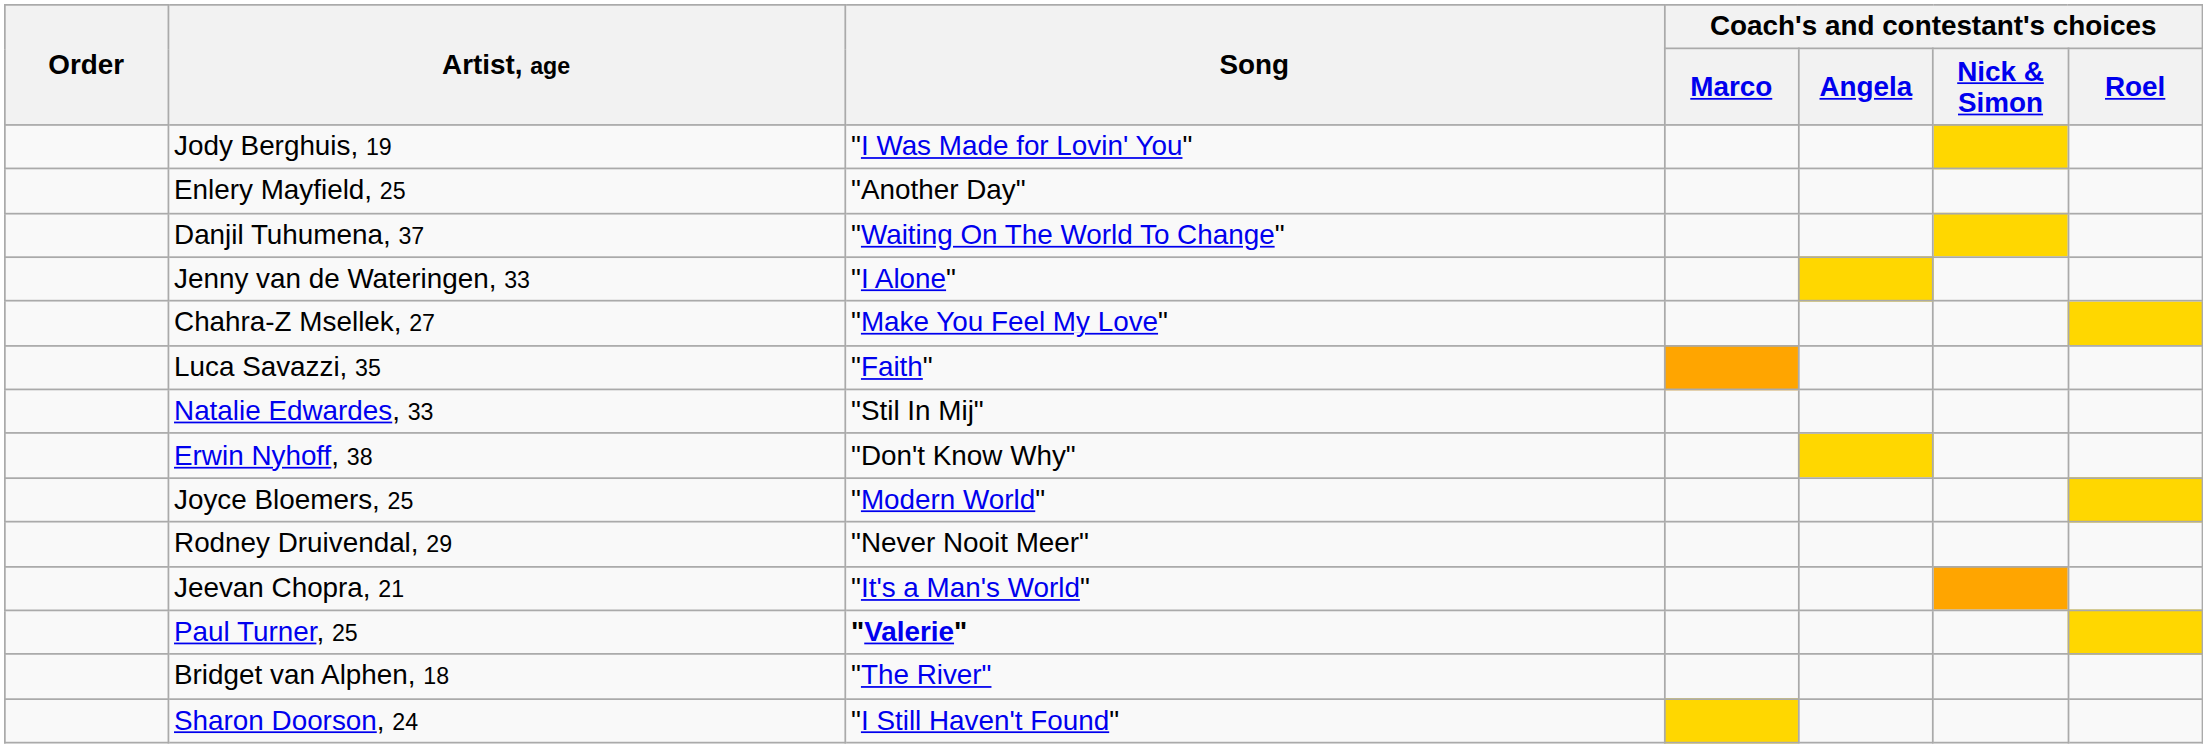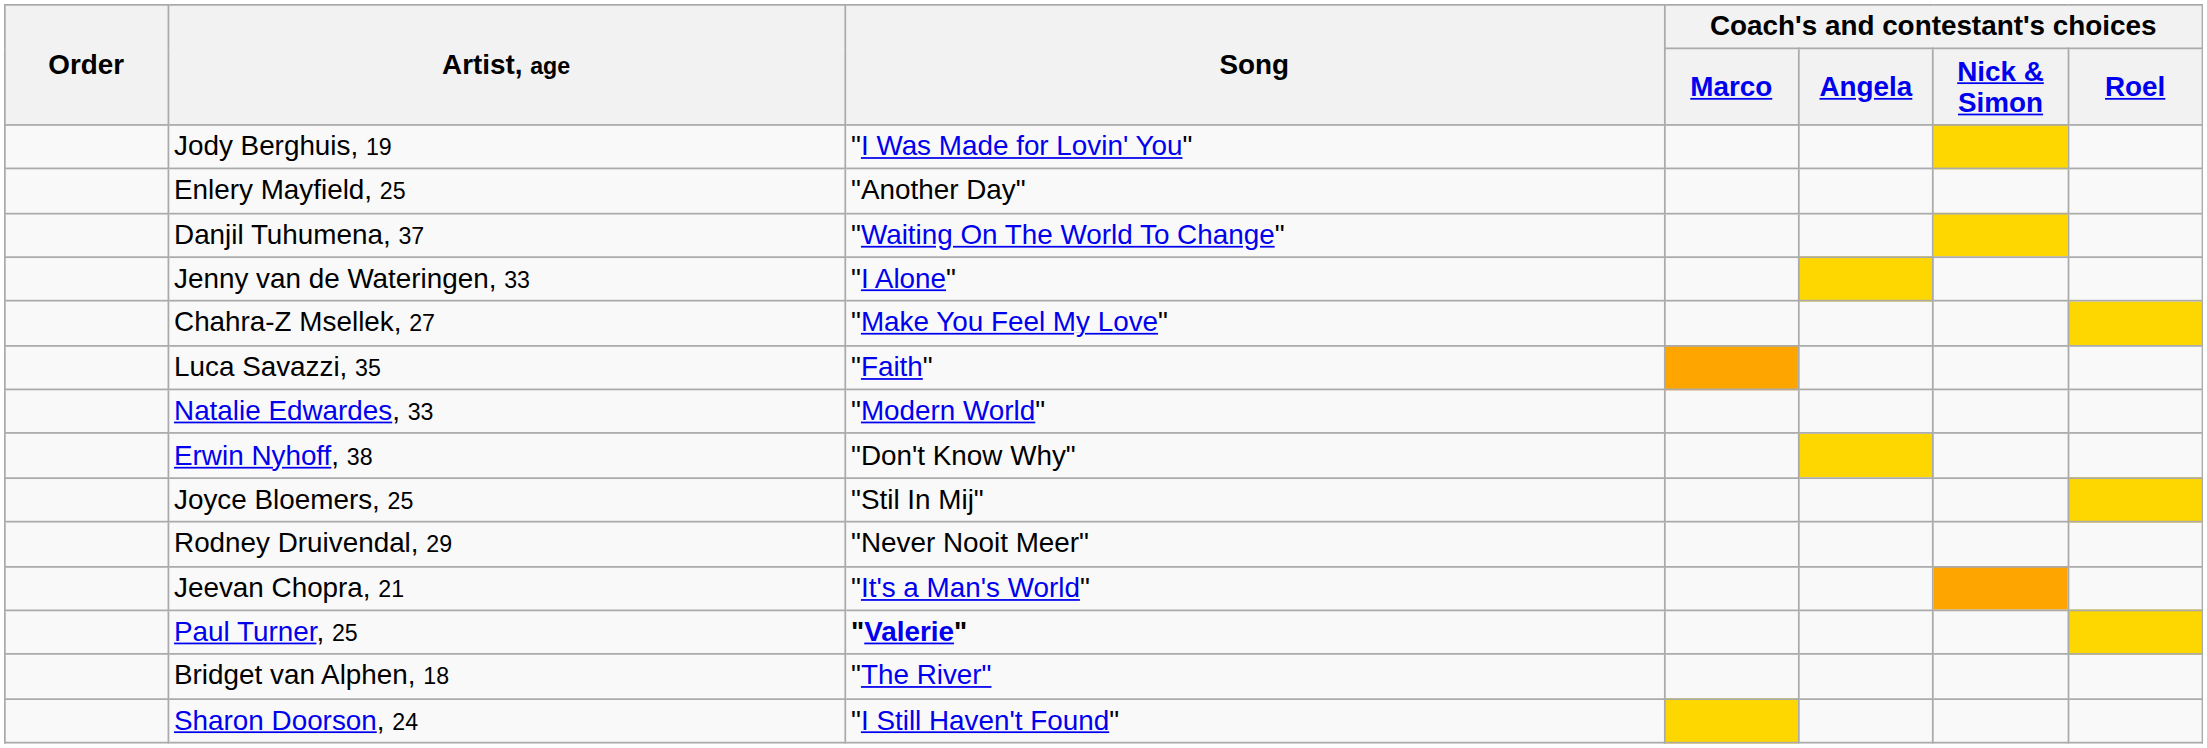 <table class="wikitable" style="width:100%;">
 <tr>
 <th rowspan="2">Order</th>
 <th rowspan="2">Artist, <small>age</small></th>
 <th rowspan="2">Song</th>
 <th colspan="4">Coach's and contestant's choices</th>
 </tr>
 <tr>
 <th width="70"><a href='#'>Marco</a></th>
 <th width="70"><a href='#'>Angela</a></th>
 <th width="70"><a href='#'>Nick & Simon</a></th>
 <th width="70"><a href='#'>Roel</a></th>
 </tr>
 <tr>
 <td></td>
 <td>Jody Berghuis, <small>19</small></td>
 <td>"<a href='#'>I Was Made for Lovin' You</a>"</td>
 <td style="text-align:center;"><strong></strong></td>
 <td style="text-align:center;"><strong></strong></td>
 <td style="background:gold;text-align:center;"><strong></strong></td>
 <td style="text-align:center;"><strong></strong></td>
 </tr>
 <tr>
 <td></td>
 <td>Enlery Mayfield, <small>25</small></td>
 <td>"Another Day"</td>
 <td></td>
 <td></td>
 <td></td>
 <td></td>
 </tr>
 <tr>
 <td></td>
 <td>Danjil Tuhumena, <small>37</small></td>
 <td>"<a href='#'>Waiting On The World To Change</a>"</td>
 <td style="text-align:center;"><strong></strong></td>
 <td></td>
 <td style="background:gold;text-align:center;"><strong></strong></td>
 <td style="text-align:center;"><strong></strong></td>
 </tr>
 <tr>
 <td></td>
 <td>Jenny van de Wateringen, <small>33</small></td>
 <td>"<a href='#'>I Alone</a>"</td>
 <td style="text-align:center;"><strong></strong></td>
 <td style="background:gold;text-align:center;"><strong></strong></td>
 <td style="text-align:center;"><strong></strong></td>
 <td style="text-align:center;"><strong></strong></td>
 </tr>
 <tr>
 <td></td>
 <td>Chahra-Z Msellek, <small>27</small></td>
 <td>"<a href='#'>Make You Feel My Love</a>"</td>
 <td style="text-align:center;"><strong></strong></td>
 <td></td>
 <td></td>
 <td style="background:gold;text-align:center;"><strong></strong></td>
 </tr>
 <tr>
 <td></td>
 <td>Luca Savazzi, <small>35</small></td>
 <td>"<a href='#'>Faith</a>"</td>
 <td style="background:orange;text-align:center;"><strong></strong></td>
 <td></td>
 <td></td>
 <td></td>
 </tr>
 <tr>
 <td></td>
 <td><a href='#'>Natalie Edwardes</a>, <small>33</small></td>
-<td>"Stil In Mij"</td>
+<td>"<a href='#'>Modern World</a>"</td>
 <td></td>
 <td></td>
 <td></td>
 <td></td>
 </tr>
 <tr>
 <td></td>
 <td><a href='#'>Erwin Nyhoff</a>, <small>38</small></td>
 <td>"Don't Know Why"</td>
 <td style="text-align:center;"><strong></strong></td>
 <td style="background:gold;text-align:center;"><strong></strong></td>
 <td style="text-align:center;"><strong></strong></td>
 <td style="text-align:center;"><strong></strong></td>
 </tr>
 <tr>
 <td></td>
 <td>Joyce Bloemers, <small>25</small></td>
-<td>"<a href='#'>Modern World</a>"</td>
+<td>"Stil In Mij"</td>
 <td style="text-align:center;"><strong></strong></td>
 <td style="text-align:center;"><strong></strong></td>
 <td style="text-align:center;"><strong></strong></td>
 <td style="background:gold;text-align:center;"><strong></strong></td>
 </tr>
 <tr>
 <td></td>
 <td>Rodney Druivendal, <small>29</small></td>
 <td>"Never Nooit Meer"</td>
 <td></td>
 <td></td>
 <td></td>
 <td></td>
 </tr>
 <tr>
 <td></td>
 <td>Jeevan Chopra, <small>21</small></td>
 <td>"<a href='#'>It's a Man's World</a>"</td>
 <td></td>
 <td></td>
 <td style="background:orange;text-align:center;"><strong></strong></td>
 <td></td>
 </tr>
 <tr>
 <td></td>
 <td><a href='#'>Paul Turner</a>, <small>25</small></td>
 <td><strong>"<a href='#'>Valerie</a>"</strong></td>
 <td></td>
 <td></td>
 <td style="text-align:center;"><strong></strong></td>
 <td style="background:gold;text-align:center;"><strong></strong></td>
 </tr>
 <tr>
 <td></td>
 <td>Bridget van Alphen, <small>18</small></td>
 <td>"<a href='#'>The River"</a></td>
 <td></td>
 <td></td>
 <td></td>
 <td></td>
 </tr>
 <tr>
 <td></td>
 <td><a href='#'>Sharon Doorson</a>, <small>24</small></td>
 <td>"<a href='#'>I Still Haven't Found</a>"</td>
 <td style="background:gold;text-align:center;"><strong></strong></td>
 <td style="text-align:center;"><strong></strong></td>
 <td style="text-align:center;"><strong></strong></td>
 <td style="text-align:center;"><strong></strong></td>
 </tr>
 </table>
